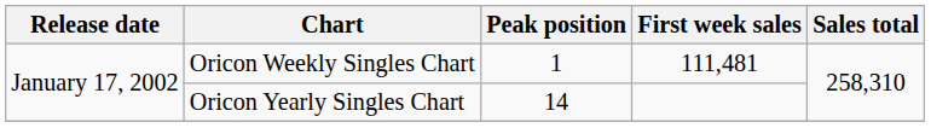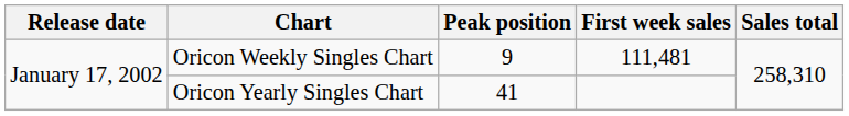 <table class="wikitable">
 <tr>
 <th>Release date</th>
 <th>Chart</th>
 <th>Peak position</th>
 <th>First week sales</th>
 <th>Sales total</th>
 </tr>
 <tr>
 <td align="center" rowspan="2">January 17, 2002</td>
 <td>Oricon Weekly Singles Chart</td>
-<td align="center">1</td>
+<td align="center">9</td>
 <td align="center">111,481</td>
 <td align="center" rowspan="2">258,310</td>
 </tr>
 <tr>
 <td>Oricon Yearly Singles Chart</td>
-<td align="center">14</td>
+<td align="center">41</td>
 <td></td>
 </tr>
 <tr>
 </tr>
 </table>
